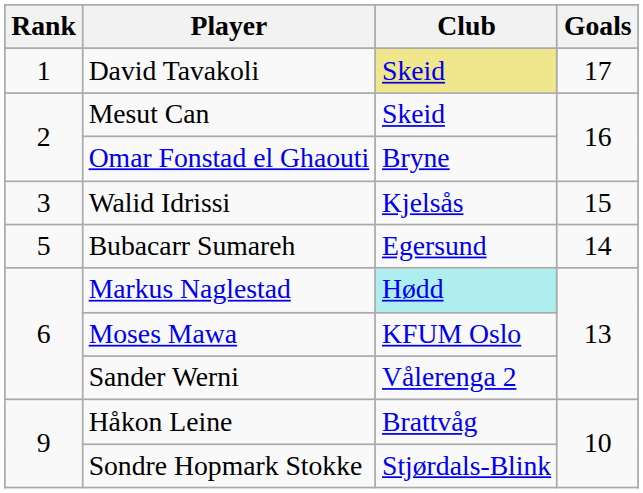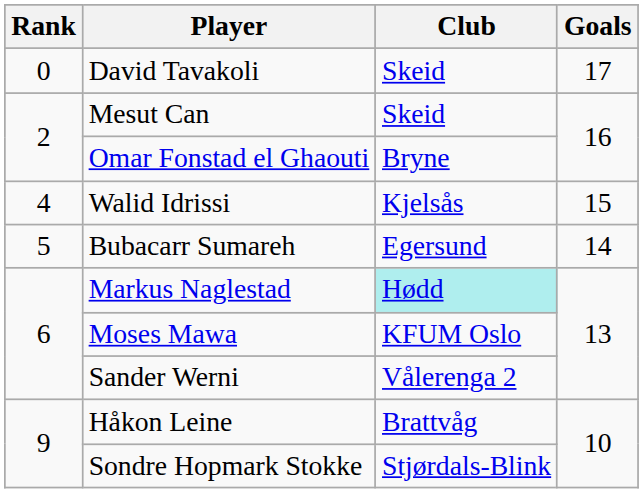 <table class="wikitable" style="text-align:center">
 <tr>
 <th>Rank</th>
 <th>Player</th>
 <th>Club</th>
 <th>Goals</th>
 </tr>
 <tr>
-<td rowspan="1">1</td>
+<td rowspan="1">0</td>
 <td align="left"> David Tavakoli</td>
-<td align="left" style="background: khaki;"><a href='#'>Skeid</a></td>
+<td align="left"><a href='#'>Skeid</a></td>
 <td rowspan="1">17</td>
 </tr>
 <tr>
 <td rowspan="2">2</td>
 <td align="left"> Mesut Can</td>
 <td align="left"><a href='#'>Skeid</a></td>
 <td rowspan="2">16</td>
 </tr>
 <tr>
 <td align="left"> <a href='#'>Omar Fonstad el Ghaouti</a></td>
 <td align="left"><a href='#'>Bryne</a></td>
 </tr>
 <tr>
-<td rowspan="1">3</td>
+<td rowspan="1">4</td>
 <td align="left"> Walid Idrissi</td>
 <td align="left"><a href='#'>Kjelsås</a></td>
 <td rowspan="1">15</td>
 </tr>
 <tr>
 <td rowspan="1">5</td>
 <td align="left"> Bubacarr Sumareh</td>
 <td align="left"><a href='#'>Egersund</a></td>
 <td rowspan="1">14</td>
 </tr>
 <tr>
 <td rowspan="3">6</td>
 <td align="left"> <a href='#'>Markus Naglestad</a></td>
 <td align="left" style="background: paleturquoise;"><a href='#'>Hødd</a></td>
 <td rowspan="3">13</td>
 </tr>
 <tr>
 <td align="left"> <a href='#'>Moses Mawa</a></td>
 <td align="left"><a href='#'>KFUM Oslo</a></td>
 </tr>
 <tr>
 <td align="left"> Sander Werni</td>
 <td align="left"><a href='#'>Vålerenga 2</a></td>
 </tr>
 <tr>
 <td rowspan="2">9</td>
 <td align="left"> Håkon Leine</td>
 <td align="left"><a href='#'>Brattvåg</a></td>
 <td rowspan="2">10</td>
 </tr>
 <tr>
 <td align="left"> Sondre Hopmark Stokke</td>
 <td align="left"><a href='#'>Stjørdals-Blink</a></td>
 </tr>
 </table>
